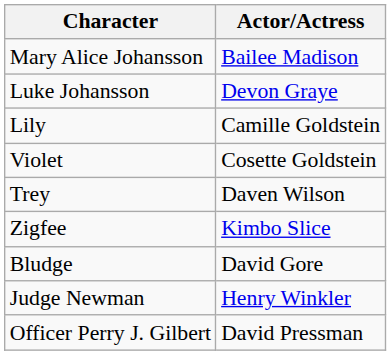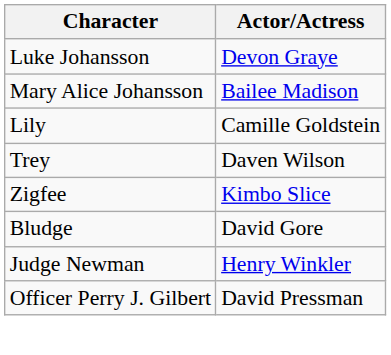 <table class="wikitable" border="1">
 <tr>
 <th>Character</th>
 <th>Actor/Actress</th>
 </tr>
 <tr>
+<td>Luke Johansson</td>
+<td><a href='#'>Devon Graye</a></td>
+</tr>
+<tr>
 <td>Mary Alice Johansson</td>
 <td><a href='#'>Bailee Madison</a></td>
 </tr>
 <tr>
-<td>Luke Johansson</td>
-<td><a href='#'>Devon Graye</a></td>
-</tr>
-<tr>
 <td>Lily</td>
 <td>Camille Goldstein</td>
-</tr>
-<tr>
-<td>Violet</td>
-<td>Cosette Goldstein</td>
 </tr>
 <tr>
 <td>Trey</td>
 <td>Daven Wilson</td>
 </tr>
 <tr>
 <td>Zigfee</td>
 <td><a href='#'>Kimbo Slice</a></td>
 </tr>
 <tr>
 <td>Bludge</td>
 <td>David Gore</td>
 </tr>
 <tr>
 <td>Judge Newman</td>
 <td><a href='#'>Henry Winkler</a></td>
 </tr>
 <tr>
 <td>Officer Perry J. Gilbert</td>
 <td>David Pressman</td>
 </tr>
 </table>
